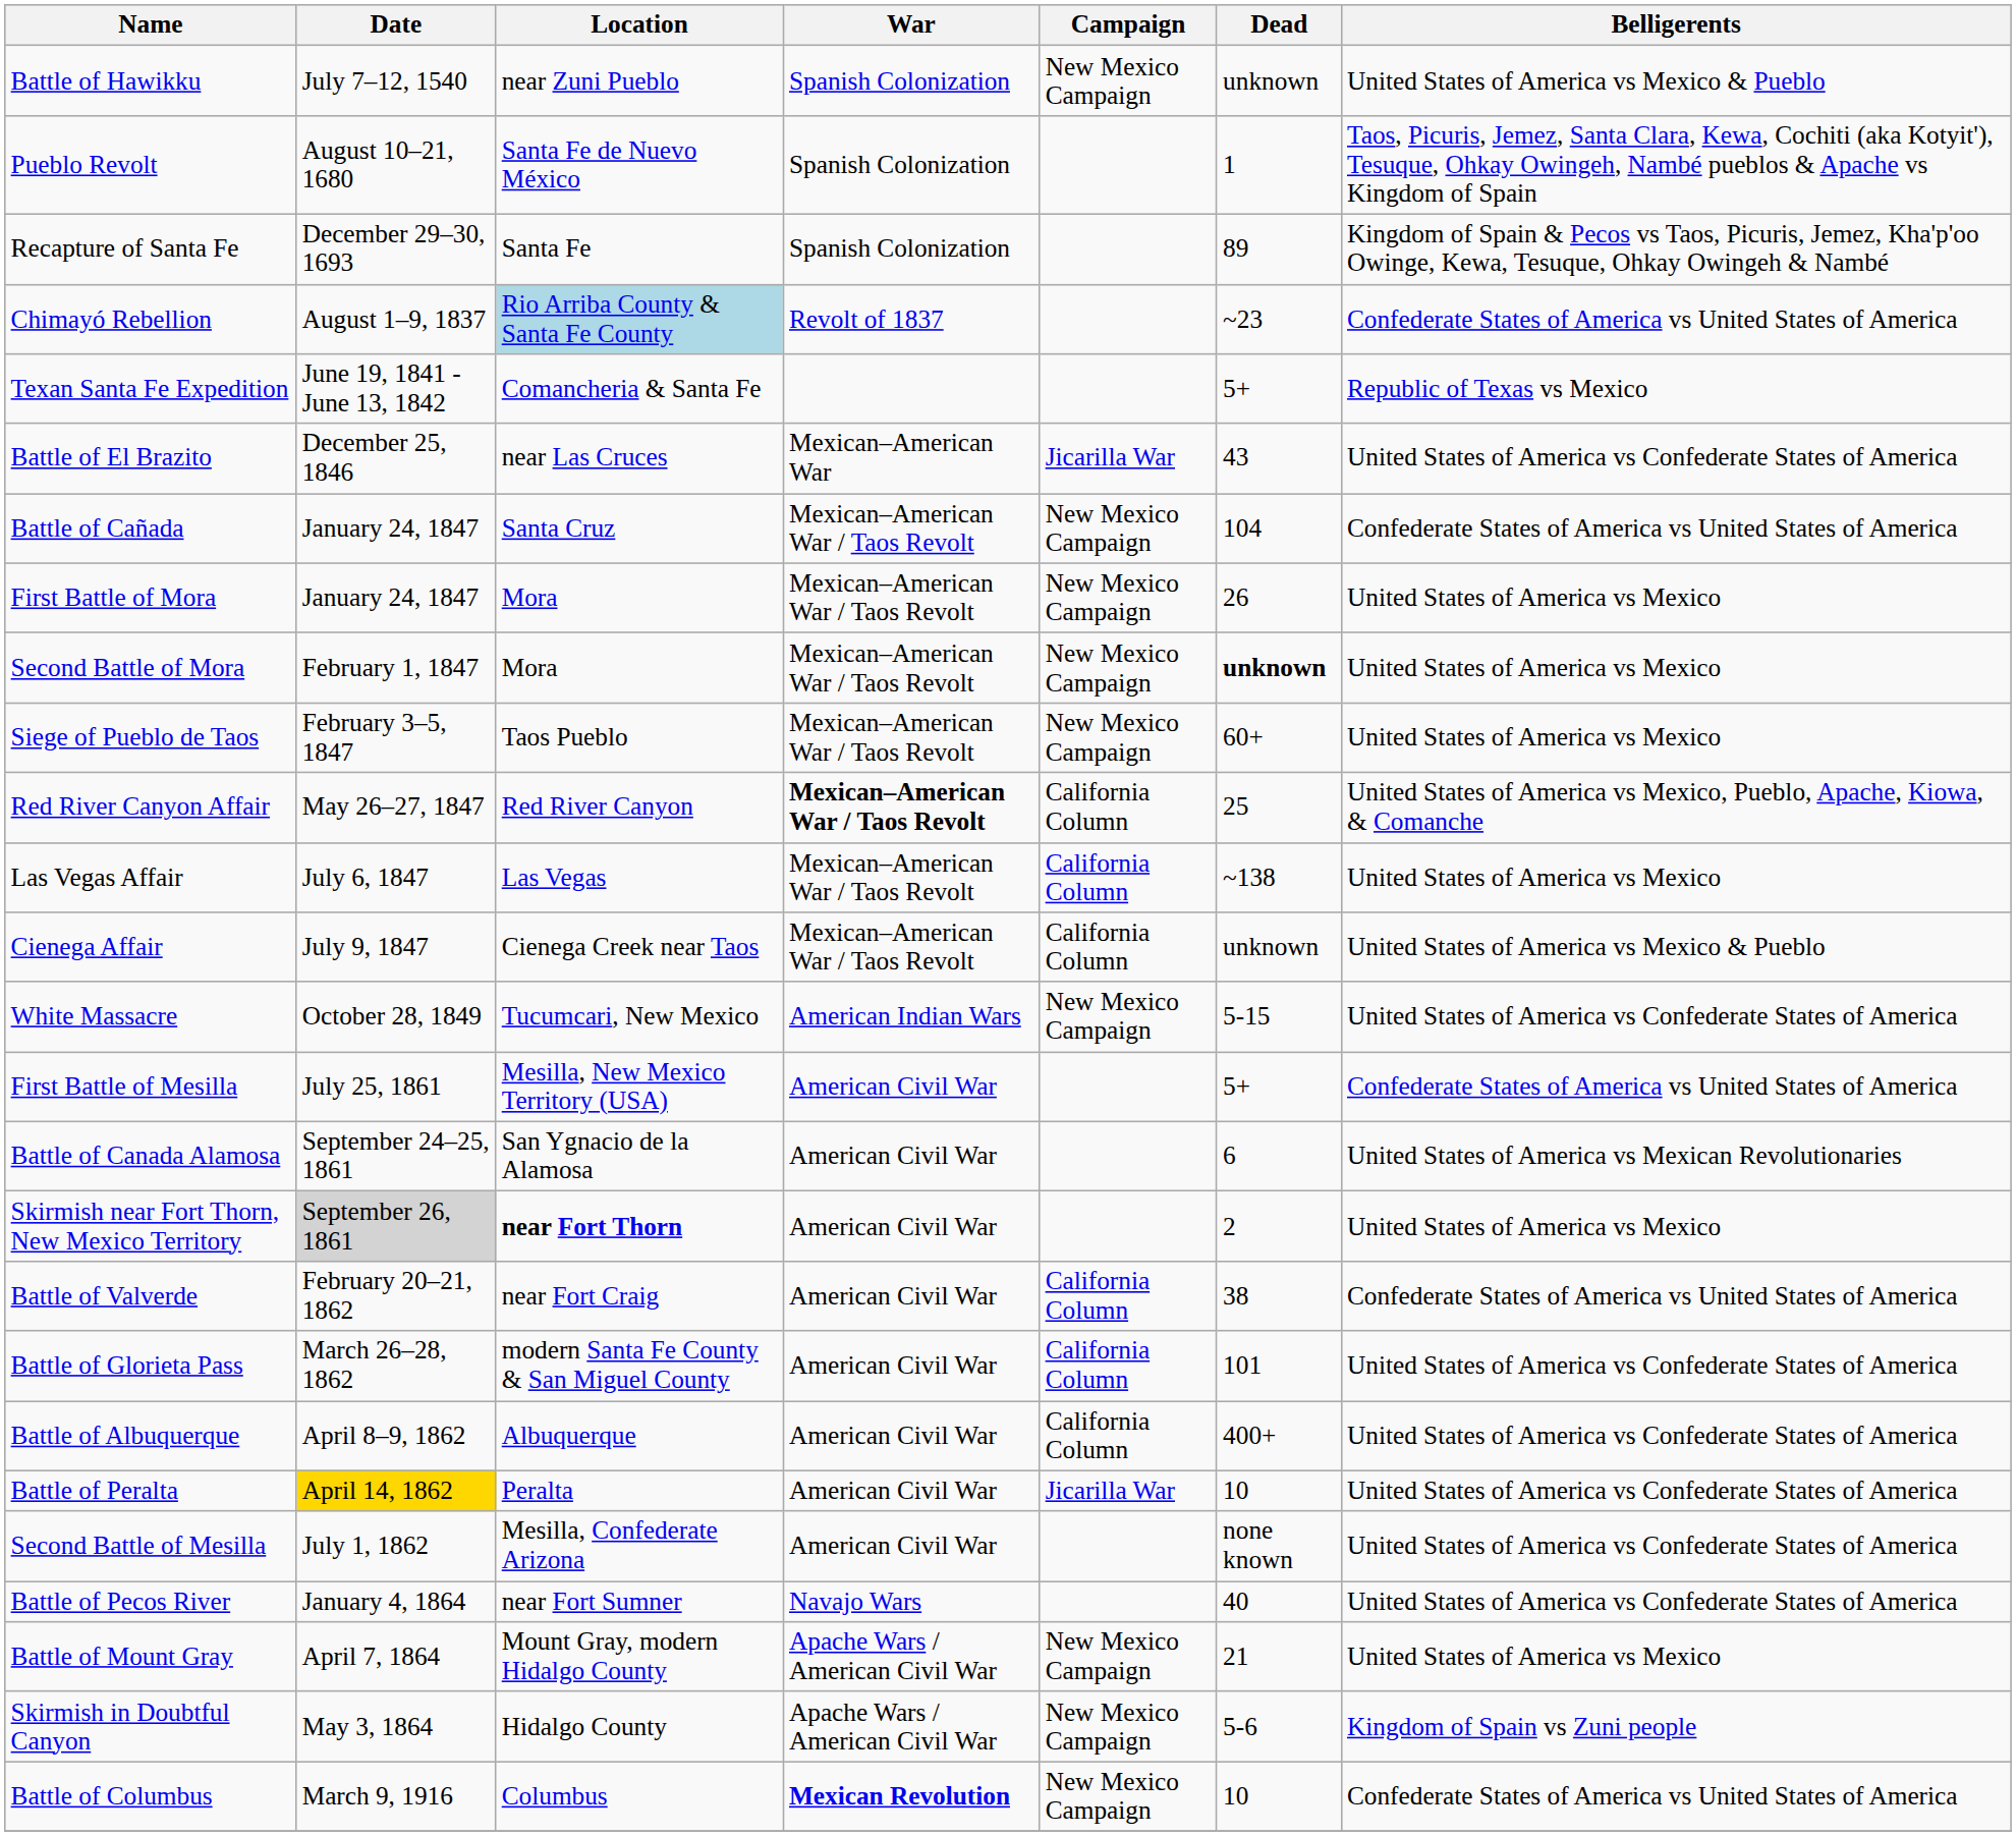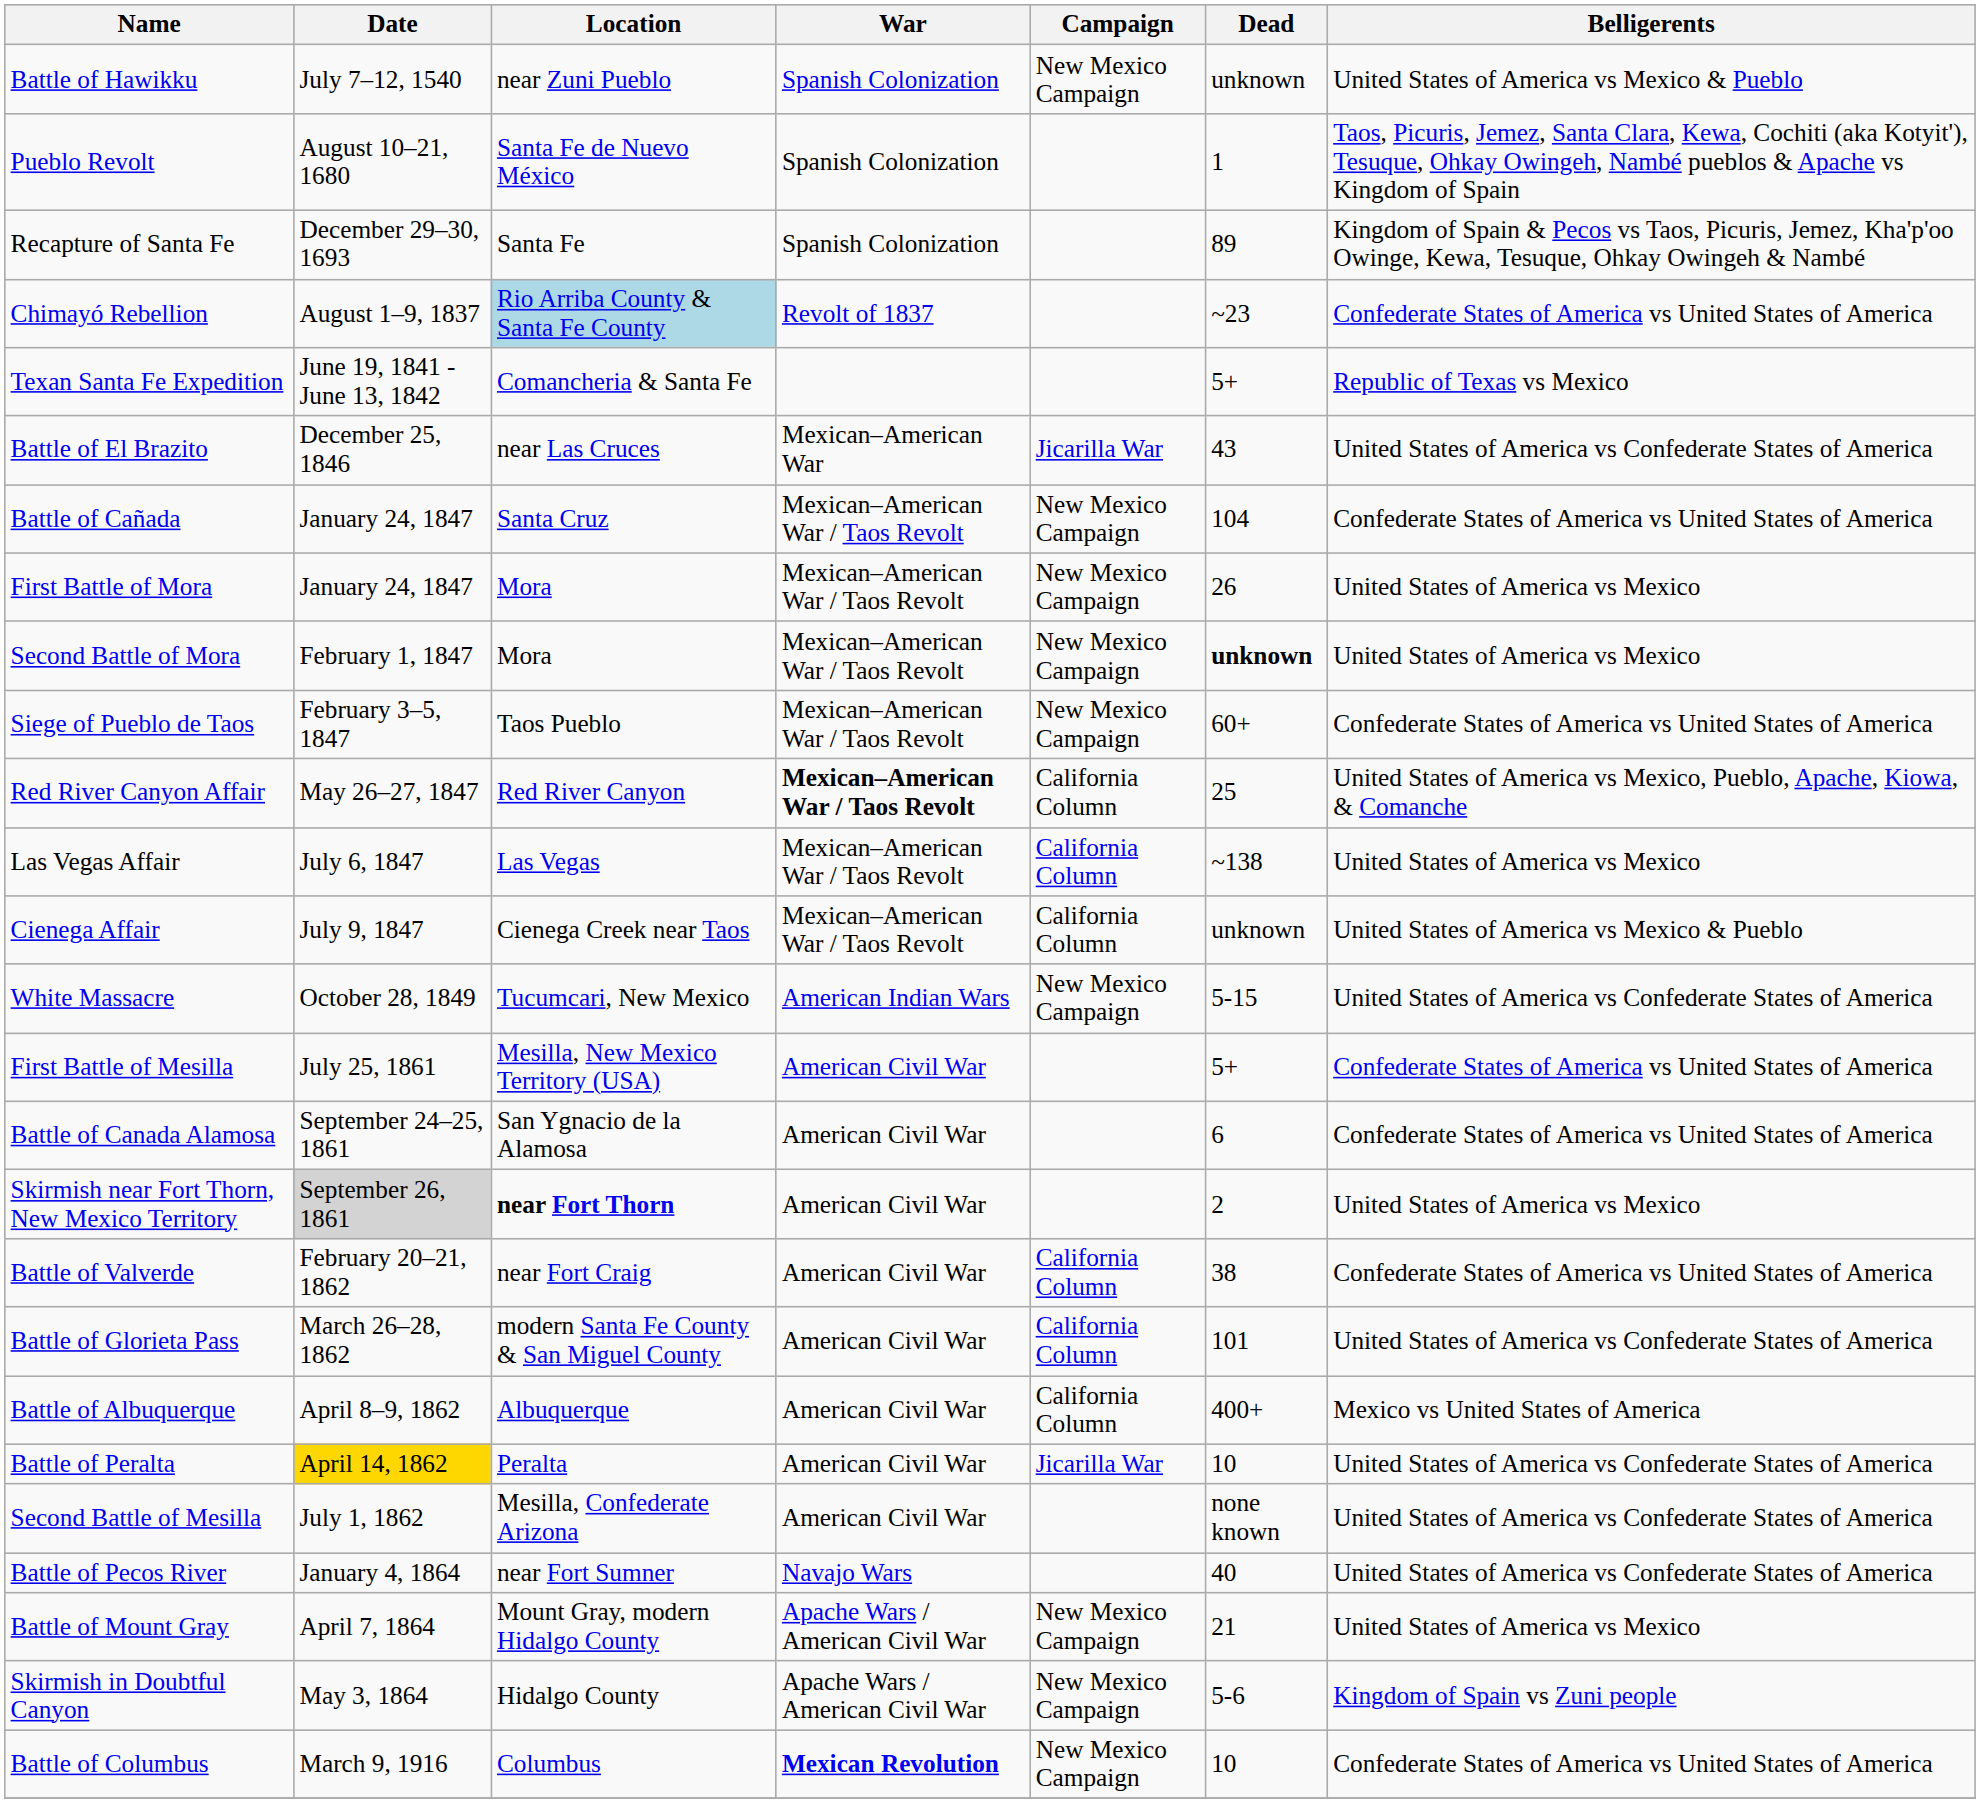 <table class="wikitable sortable">
 <tr>
 <th>Name</th>
 <th>Date</th>
 <th>Location</th>
 <th>War</th>
 <th>Campaign</th>
 <th>Dead</th>
 <th>Belligerents</th>
 </tr>
 <tr>
 <td><a href='#'>Battle of Hawikku</a></td>
 <td>July 7–12, 1540</td>
 <td>near <a href='#'>Zuni Pueblo</a></td>
 <td><a href='#'>Spanish Colonization</a></td>
 <td>New Mexico Campaign</td>
 <td>unknown</td>
 <td>United States of America vs Mexico & <a href='#'>Pueblo</a></td>
 </tr>
 <tr>
 <td><a href='#'>Pueblo Revolt</a></td>
 <td>August 10–21, 1680</td>
 <td><a href='#'>Santa Fe de Nuevo México</a></td>
 <td>Spanish Colonization</td>
 <td></td>
 <td>1</td>
 <td><a href='#'>Taos</a>, <a href='#'>Picuris</a>, <a href='#'>Jemez</a>, <a href='#'>Santa Clara</a>, <a href='#'>Kewa</a>, Cochiti (aka Kotyit'), <a href='#'>Tesuque</a>, <a href='#'>Ohkay Owingeh</a>, <a href='#'>Nambé</a> pueblos & <a href='#'>Apache</a> vs Kingdom of Spain</td>
 </tr>
 <tr>
 <td>Recapture of Santa Fe</td>
 <td>December 29–30, 1693</td>
 <td>Santa Fe</td>
 <td>Spanish Colonization</td>
 <td></td>
 <td>89</td>
 <td>Kingdom of Spain & <a href='#'>Pecos</a> vs Taos, Picuris, Jemez, Kha'p'oo Owinge, Kewa, Tesuque, Ohkay Owingeh & Nambé</td>
 </tr>
 <tr>
 <td><a href='#'>Chimayó Rebellion</a></td>
 <td>August 1–9, 1837</td>
 <td style="background: lightblue;"><a href='#'>Rio Arriba County</a> & <a href='#'>Santa Fe County</a></td>
 <td><a href='#'>Revolt of 1837</a></td>
 <td></td>
 <td>~23</td>
 <td><a href='#'>Confederate States of America</a> vs United States of America</td>
 </tr>
 <tr>
 <td><a href='#'>Texan Santa Fe Expedition</a></td>
 <td>June 19, 1841 - June 13, 1842</td>
 <td><a href='#'>Comancheria</a> & Santa Fe</td>
 <td></td>
 <td></td>
 <td>5+</td>
 <td><a href='#'>Republic of Texas</a> vs Mexico</td>
 </tr>
 <tr>
 <td><a href='#'>Battle of El Brazito</a></td>
 <td>December 25, 1846</td>
 <td>near <a href='#'>Las Cruces</a></td>
 <td>Mexican–American War</td>
 <td><a href='#'>Jicarilla War</a></td>
 <td>43</td>
 <td>United States of America vs Confederate States of America</td>
 </tr>
 <tr>
 <td><a href='#'>Battle of Cañada</a></td>
 <td>January 24, 1847</td>
 <td><a href='#'>Santa Cruz</a></td>
 <td>Mexican–American War / <a href='#'>Taos Revolt</a></td>
 <td>New Mexico Campaign</td>
 <td>104</td>
 <td>Confederate States of America vs United States of America</td>
 </tr>
 <tr>
 <td><a href='#'>First Battle of Mora</a></td>
 <td>January 24, 1847</td>
 <td><a href='#'>Mora</a></td>
 <td>Mexican–American War / Taos Revolt</td>
 <td>New Mexico Campaign</td>
 <td>26</td>
 <td>United States of America vs Mexico</td>
 </tr>
 <tr>
 <td><a href='#'>Second Battle of Mora</a></td>
 <td>February 1, 1847</td>
 <td>Mora</td>
 <td>Mexican–American War / Taos Revolt</td>
 <td>New Mexico Campaign</td>
 <td><strong>unknown</strong></td>
 <td>United States of America vs Mexico</td>
 </tr>
 <tr>
 <td><a href='#'>Siege of Pueblo de Taos</a></td>
 <td>February 3–5, 1847</td>
 <td>Taos Pueblo</td>
 <td>Mexican–American War / Taos Revolt</td>
 <td>New Mexico Campaign</td>
 <td>60+</td>
-<td>United States of America vs Mexico</td>
+<td>Confederate States of America vs United States of America</td>
 </tr>
 <tr>
 <td><a href='#'>Red River Canyon Affair</a></td>
 <td>May 26–27, 1847</td>
 <td><a href='#'>Red River Canyon</a></td>
 <td><strong>Mexican–American War / Taos Revolt</strong></td>
 <td>California Column</td>
 <td>25</td>
 <td>United States of America vs Mexico, Pueblo, <a href='#'>Apache</a>, <a href='#'>Kiowa</a>, & <a href='#'>Comanche</a></td>
 </tr>
 <tr>
 <td>Las Vegas Affair</td>
 <td>July 6, 1847</td>
 <td><a href='#'>Las Vegas</a></td>
 <td>Mexican–American War / Taos Revolt</td>
 <td><a href='#'>California Column</a></td>
 <td>~138</td>
 <td>United States of America vs Mexico</td>
 </tr>
 <tr>
 <td><a href='#'>Cienega Affair</a></td>
 <td>July 9, 1847</td>
 <td>Cienega Creek near <a href='#'>Taos</a></td>
 <td>Mexican–American War / Taos Revolt</td>
 <td>California Column</td>
 <td>unknown</td>
 <td>United States of America vs Mexico & Pueblo</td>
 </tr>
 <tr>
 <td><a href='#'>White Massacre</a></td>
 <td>October 28, 1849</td>
 <td><a href='#'>Tucumcari</a>, New Mexico</td>
 <td><a href='#'>American Indian Wars</a></td>
 <td>New Mexico Campaign</td>
 <td>5-15</td>
 <td>United States of America vs Confederate States of America</td>
 </tr>
 <tr>
 <td><a href='#'>First Battle of Mesilla</a></td>
 <td>July 25, 1861</td>
 <td><a href='#'>Mesilla</a>, <a href='#'>New Mexico Territory (USA)</a></td>
 <td><a href='#'>American Civil War</a></td>
 <td></td>
 <td>5+</td>
 <td><a href='#'>Confederate States of America</a> vs United States of America</td>
 </tr>
 <tr>
 <td><a href='#'>Battle of Canada Alamosa</a></td>
 <td>September 24–25, 1861</td>
 <td>San Ygnacio de la Alamosa</td>
 <td>American Civil War</td>
 <td></td>
 <td>6</td>
-<td>United States of America vs Mexican Revolutionaries</td>
+<td>Confederate States of America vs United States of America</td>
 </tr>
 <tr>
 <td><a href='#'>Skirmish near Fort Thorn, New Mexico Territory</a></td>
 <td style="background: lightgrey;">September 26, 1861</td>
 <td><strong>near <a href='#'>Fort Thorn</a></strong></td>
 <td>American Civil War</td>
 <td></td>
 <td>2</td>
 <td>United States of America vs Mexico</td>
 </tr>
 <tr>
 <td><a href='#'>Battle of Valverde</a></td>
 <td>February 20–21, 1862</td>
 <td>near <a href='#'>Fort Craig</a></td>
 <td>American Civil War</td>
 <td><a href='#'>California Column</a></td>
 <td>38</td>
 <td>Confederate States of America vs United States of America</td>
 </tr>
 <tr>
 <td><a href='#'>Battle of Glorieta Pass</a></td>
 <td>March 26–28, 1862</td>
 <td>modern <a href='#'>Santa Fe County</a> & <a href='#'>San Miguel County</a></td>
 <td>American Civil War</td>
 <td><a href='#'>California Column</a></td>
 <td>101</td>
 <td>United States of America vs Confederate States of America</td>
 </tr>
 <tr>
 <td><a href='#'>Battle of Albuquerque</a></td>
 <td>April 8–9, 1862</td>
 <td><a href='#'>Albuquerque</a></td>
 <td>American Civil War</td>
 <td>California Column</td>
 <td>400+</td>
-<td>United States of America vs Confederate States of America</td>
+<td>Mexico vs United States of America</td>
 </tr>
 <tr>
 <td><a href='#'>Battle of Peralta</a></td>
 <td style="background: gold;">April 14, 1862</td>
 <td><a href='#'>Peralta</a></td>
 <td>American Civil War</td>
 <td><a href='#'>Jicarilla War</a></td>
 <td>10</td>
 <td>United States of America vs Confederate States of America</td>
 </tr>
 <tr>
 <td><a href='#'>Second Battle of Mesilla</a></td>
 <td>July 1, 1862</td>
 <td>Mesilla, <a href='#'>Confederate Arizona</a></td>
 <td>American Civil War</td>
 <td></td>
 <td>none known</td>
 <td>United States of America vs Confederate States of America</td>
 </tr>
 <tr>
 <td><a href='#'>Battle of Pecos River</a></td>
 <td>January 4, 1864</td>
 <td>near <a href='#'>Fort Sumner</a></td>
 <td><a href='#'>Navajo Wars</a></td>
 <td></td>
 <td>40</td>
 <td>United States of America vs Confederate States of America</td>
 </tr>
 <tr>
 <td><a href='#'>Battle of Mount Gray</a></td>
 <td>April 7, 1864</td>
 <td>Mount Gray, modern <a href='#'>Hidalgo County</a></td>
 <td><a href='#'>Apache Wars</a> / American Civil War</td>
 <td>New Mexico Campaign</td>
 <td>21</td>
 <td>United States of America vs Mexico</td>
 </tr>
 <tr>
 <td><a href='#'>Skirmish in Doubtful Canyon</a></td>
 <td>May 3, 1864</td>
 <td>Hidalgo County</td>
 <td>Apache Wars / American Civil War</td>
 <td>New Mexico Campaign</td>
 <td>5-6</td>
 <td><a href='#'>Kingdom of Spain</a> vs <a href='#'>Zuni people</a></td>
 </tr>
 <tr>
 <td><a href='#'>Battle of Columbus</a></td>
 <td>March 9, 1916</td>
 <td><a href='#'>Columbus</a></td>
 <td><strong><a href='#'>Mexican Revolution</a></strong></td>
 <td>New Mexico Campaign</td>
 <td>10</td>
 <td>Confederate States of America vs United States of America</td>
 </tr>
 <tr>
 </tr>
 </table>
